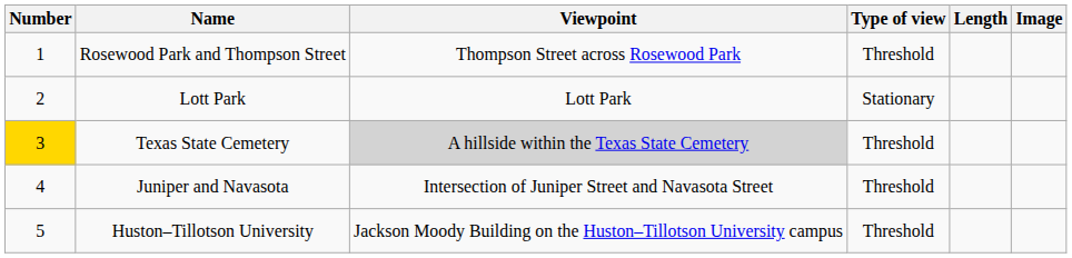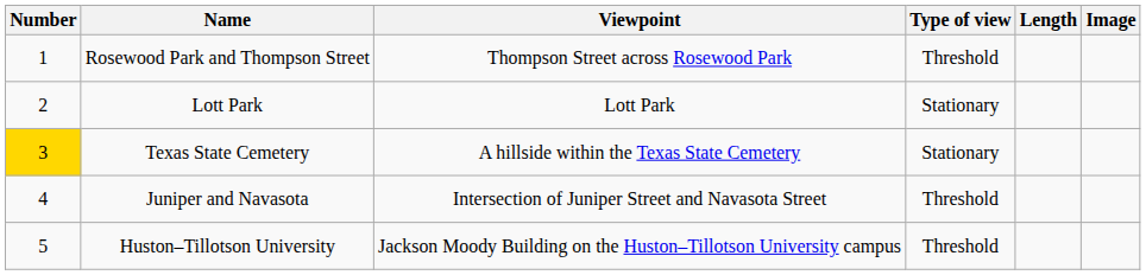 <table class="wikitable sortable" style="text-align: center; margin-right:0;">
 <tr>
 <th>Number</th>
 <th>Name</th>
 <th class=unsortable>Viewpoint</th>
 <th>Type of view</th>
 <th>Length</th>
 <th class=unsortable>Image</th>
 </tr>
 <tr style="height:40px">
 <td>1</td>
 <td>Rosewood Park and Thompson Street</td>
 <td>Thompson Street across <a href='#'>Rosewood Park</a></td>
 <td>Threshold</td>
 <td></td>
 <td></td>
 </tr>
 <tr style="height:40px">
 <td>2</td>
 <td>Lott Park</td>
 <td>Lott Park</td>
 <td>Stationary</td>
 <td></td>
 <td></td>
 </tr>
 <tr style="height:40px">
 <td style="background: gold;">3</td>
 <td>Texas State Cemetery</td>
-<td style="background: lightgrey;">A hillside within the <a href='#'>Texas State Cemetery</a></td>
-<td>Threshold</td>
+<td>A hillside within the <a href='#'>Texas State Cemetery</a></td>
+<td>Stationary</td>
 <td></td>
 <td></td>
 </tr>
 <tr style="height:40px">
 <td>4</td>
 <td>Juniper and Navasota</td>
 <td>Intersection of Juniper Street and Navasota Street</td>
 <td>Threshold</td>
 <td></td>
 <td></td>
 </tr>
 <tr style="height:40px">
 <td>5</td>
 <td>Huston–Tillotson University</td>
 <td>Jackson Moody Building on the <a href='#'>Huston–Tillotson University</a> campus</td>
 <td>Threshold</td>
 <td></td>
 <td></td>
 </tr>
 </table>
